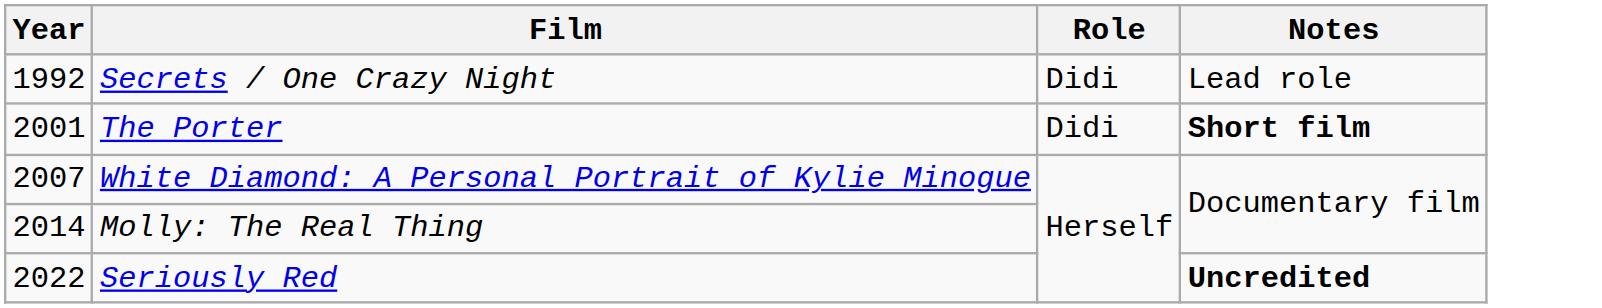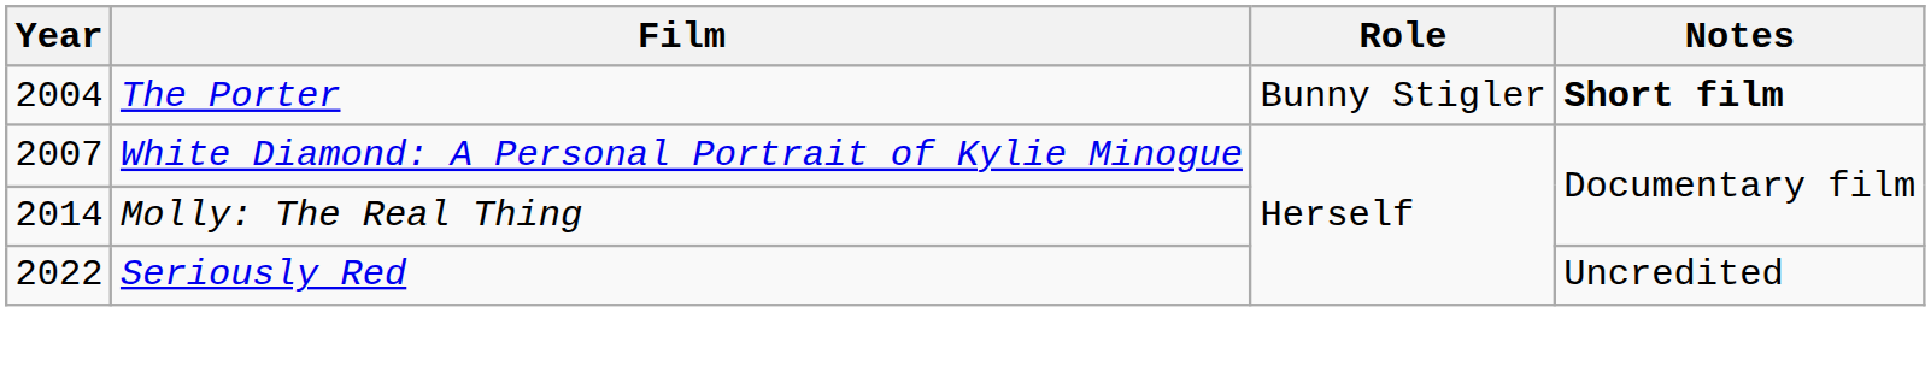 <table class="wikitable">
 <tr>
 <th>Year</th>
 <th>Film</th>
 <th>Role</th>
 <th>Notes</th>
 </tr>
 <tr>
-<td>1992</td>
-<td><em><a href='#'>Secrets</a> /  One Crazy Night</em></td>
-<td>Didi</td>
-<td>Lead role</td>
-</tr>
-<tr>
-<td>2001</td>
+<td>2004</td>
 <td><em><a href='#'>The Porter</a></em></td>
-<td>Didi</td>
+<td>Bunny Stigler</td>
 <td><strong>Short film</strong></td>
 </tr>
 <tr>
 <td>2007</td>
 <td><em><a href='#'>White Diamond: A Personal Portrait of Kylie Minogue</a></em></td>
 <td rowspan="3">Herself</td>
 <td rowspan="2">Documentary film</td>
 </tr>
 <tr>
 <td>2014</td>
 <td><em>Molly: The Real Thing</em></td>
 </tr>
 <tr>
 <td>2022</td>
 <td><em><a href='#'>Seriously Red</a></em></td>
-<td><strong>Uncredited</strong></td>
+<td>Uncredited</td>
 </tr>
 </table>
